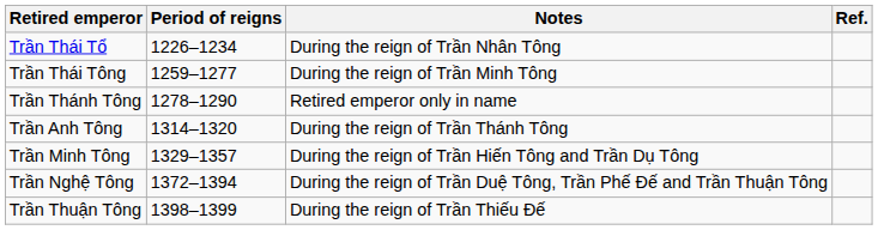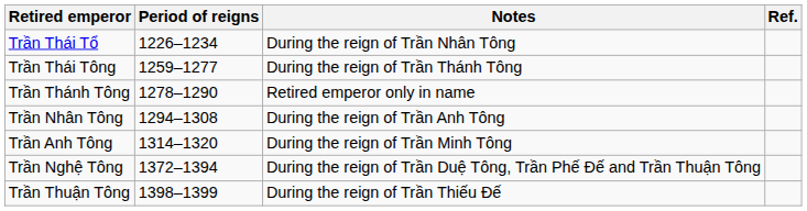 <table class="wikitable sortable" style="clear:none; font-size:100%; padding:0 auto">
 <tr>
 <th>Retired emperor</th>
 <th>Period of reigns</th>
 <th>Notes</th>
 <th>Ref.</th>
 </tr>
 <tr>
 <td><a href='#'>Trần Thái Tổ</a></td>
 <td>1226–1234</td>
 <td>During the reign of Trần Nhân Tông</td>
 <td></td>
 </tr>
 <tr>
 <td>Trần Thái Tông</td>
 <td>1259–1277</td>
-<td>During the reign of Trần Minh Tông</td>
+<td>During the reign of Trần Thánh Tông</td>
 <td></td>
 </tr>
 <tr>
 <td>Trần Thánh Tông</td>
 <td>1278–1290</td>
 <td>Retired emperor only in name</td>
 <td></td>
 </tr>
 <tr>
-<td>Trần Anh Tông</td>
-<td>1314–1320</td>
-<td>During the reign of Trần Thánh Tông</td>
+<td>Trần Nhân Tông</td>
+<td>1294–1308</td>
+<td>During the reign of Trần Anh Tông</td>
 <td></td>
 </tr>
 <tr>
-<td>Trần Minh Tông</td>
-<td>1329–1357</td>
-<td>During the reign of Trần Hiến Tông and Trần Dụ Tông</td>
+<td>Trần Anh Tông</td>
+<td>1314–1320</td>
+<td>During the reign of Trần Minh Tông</td>
 <td></td>
 </tr>
 <tr>
 <td>Trần Nghệ Tông</td>
 <td>1372–1394</td>
 <td>During the reign of Trần Duệ Tông, Trần Phế Đế and Trần Thuận Tông</td>
 <td></td>
 </tr>
 <tr>
 <td>Trần Thuận Tông</td>
 <td>1398–1399</td>
 <td>During the reign of Trần Thiếu Đế</td>
 <td></td>
 </tr>
 </table>
